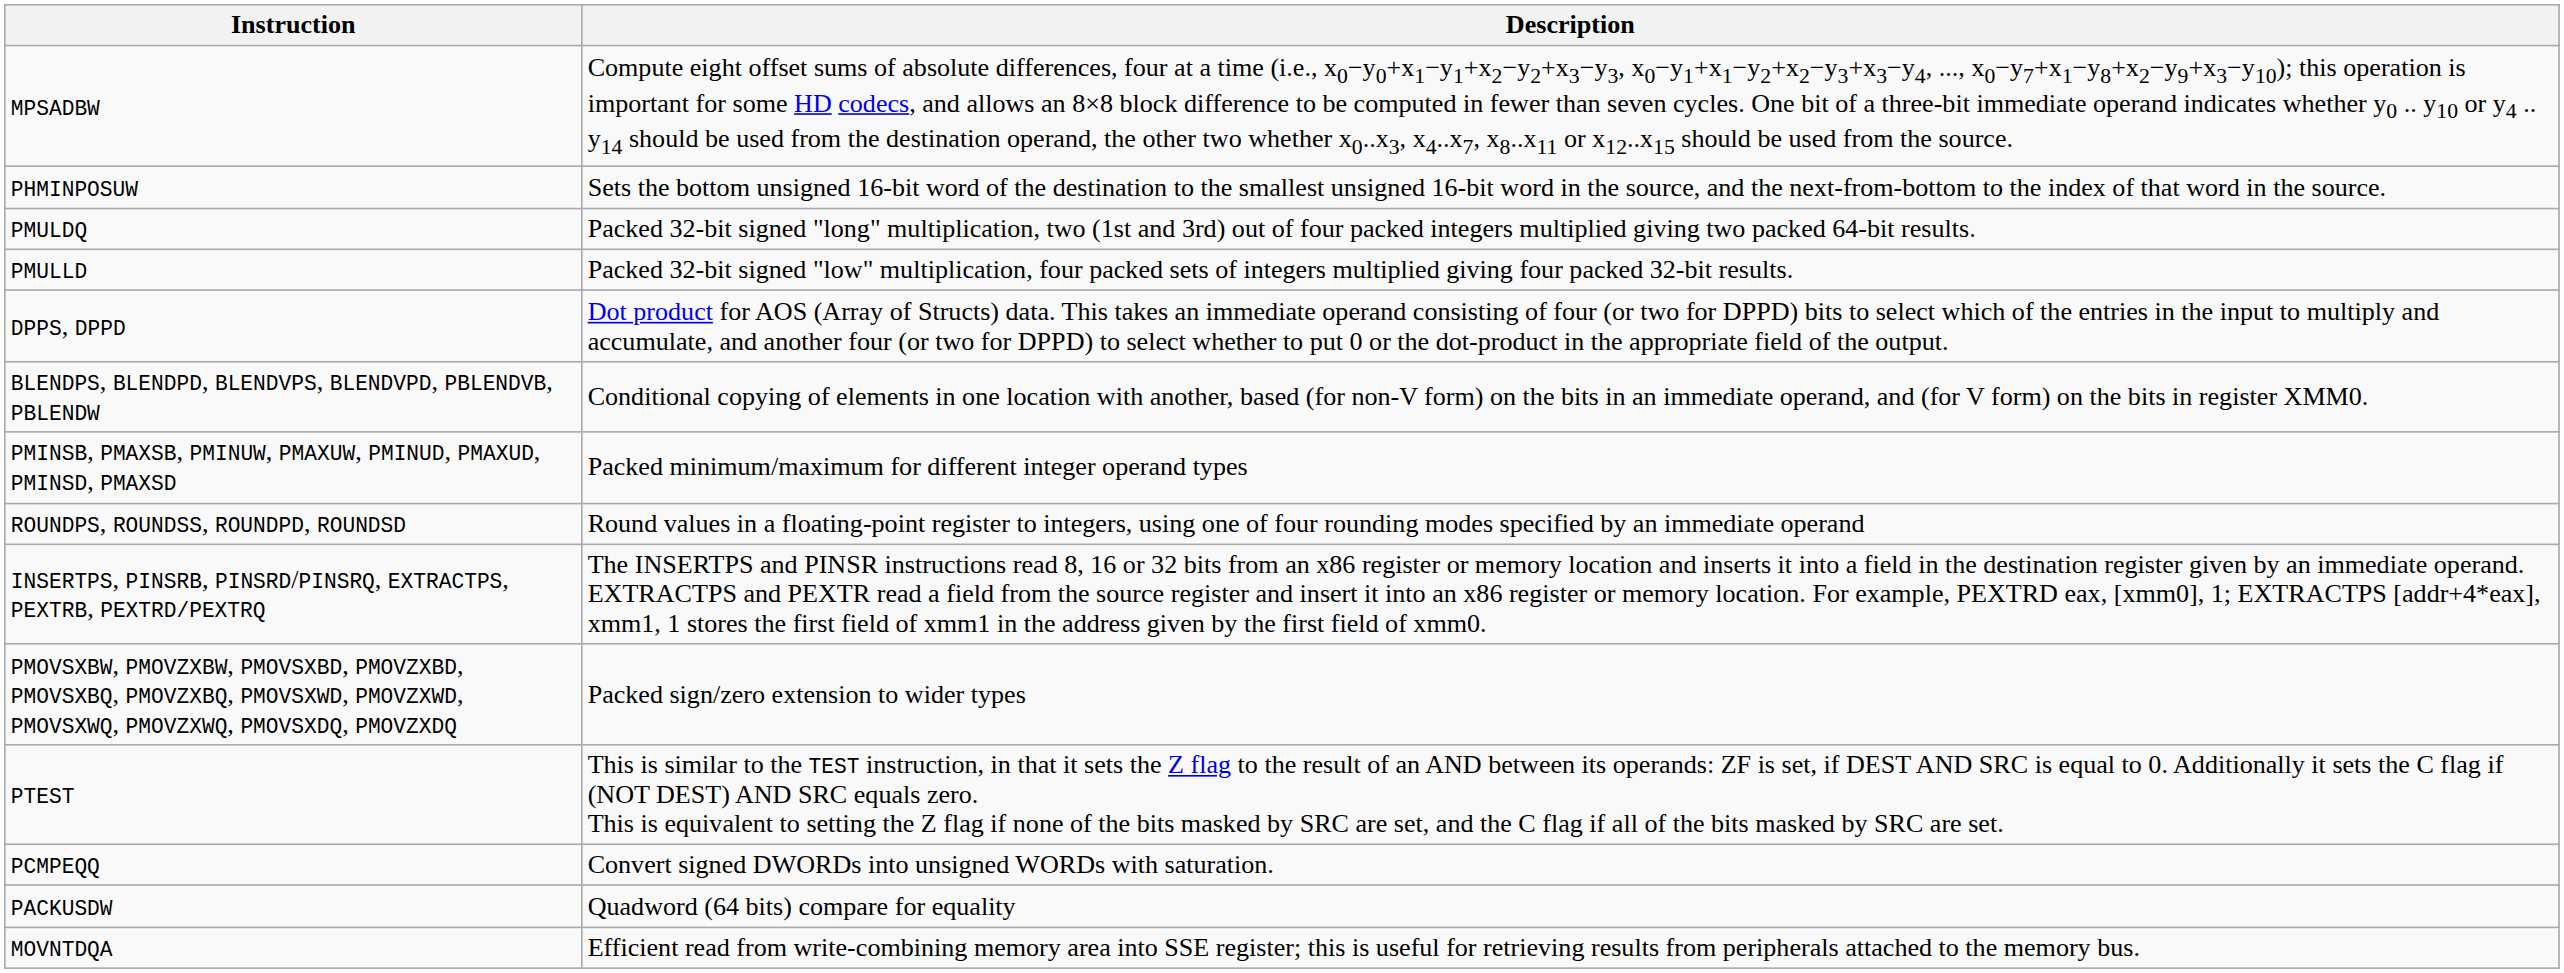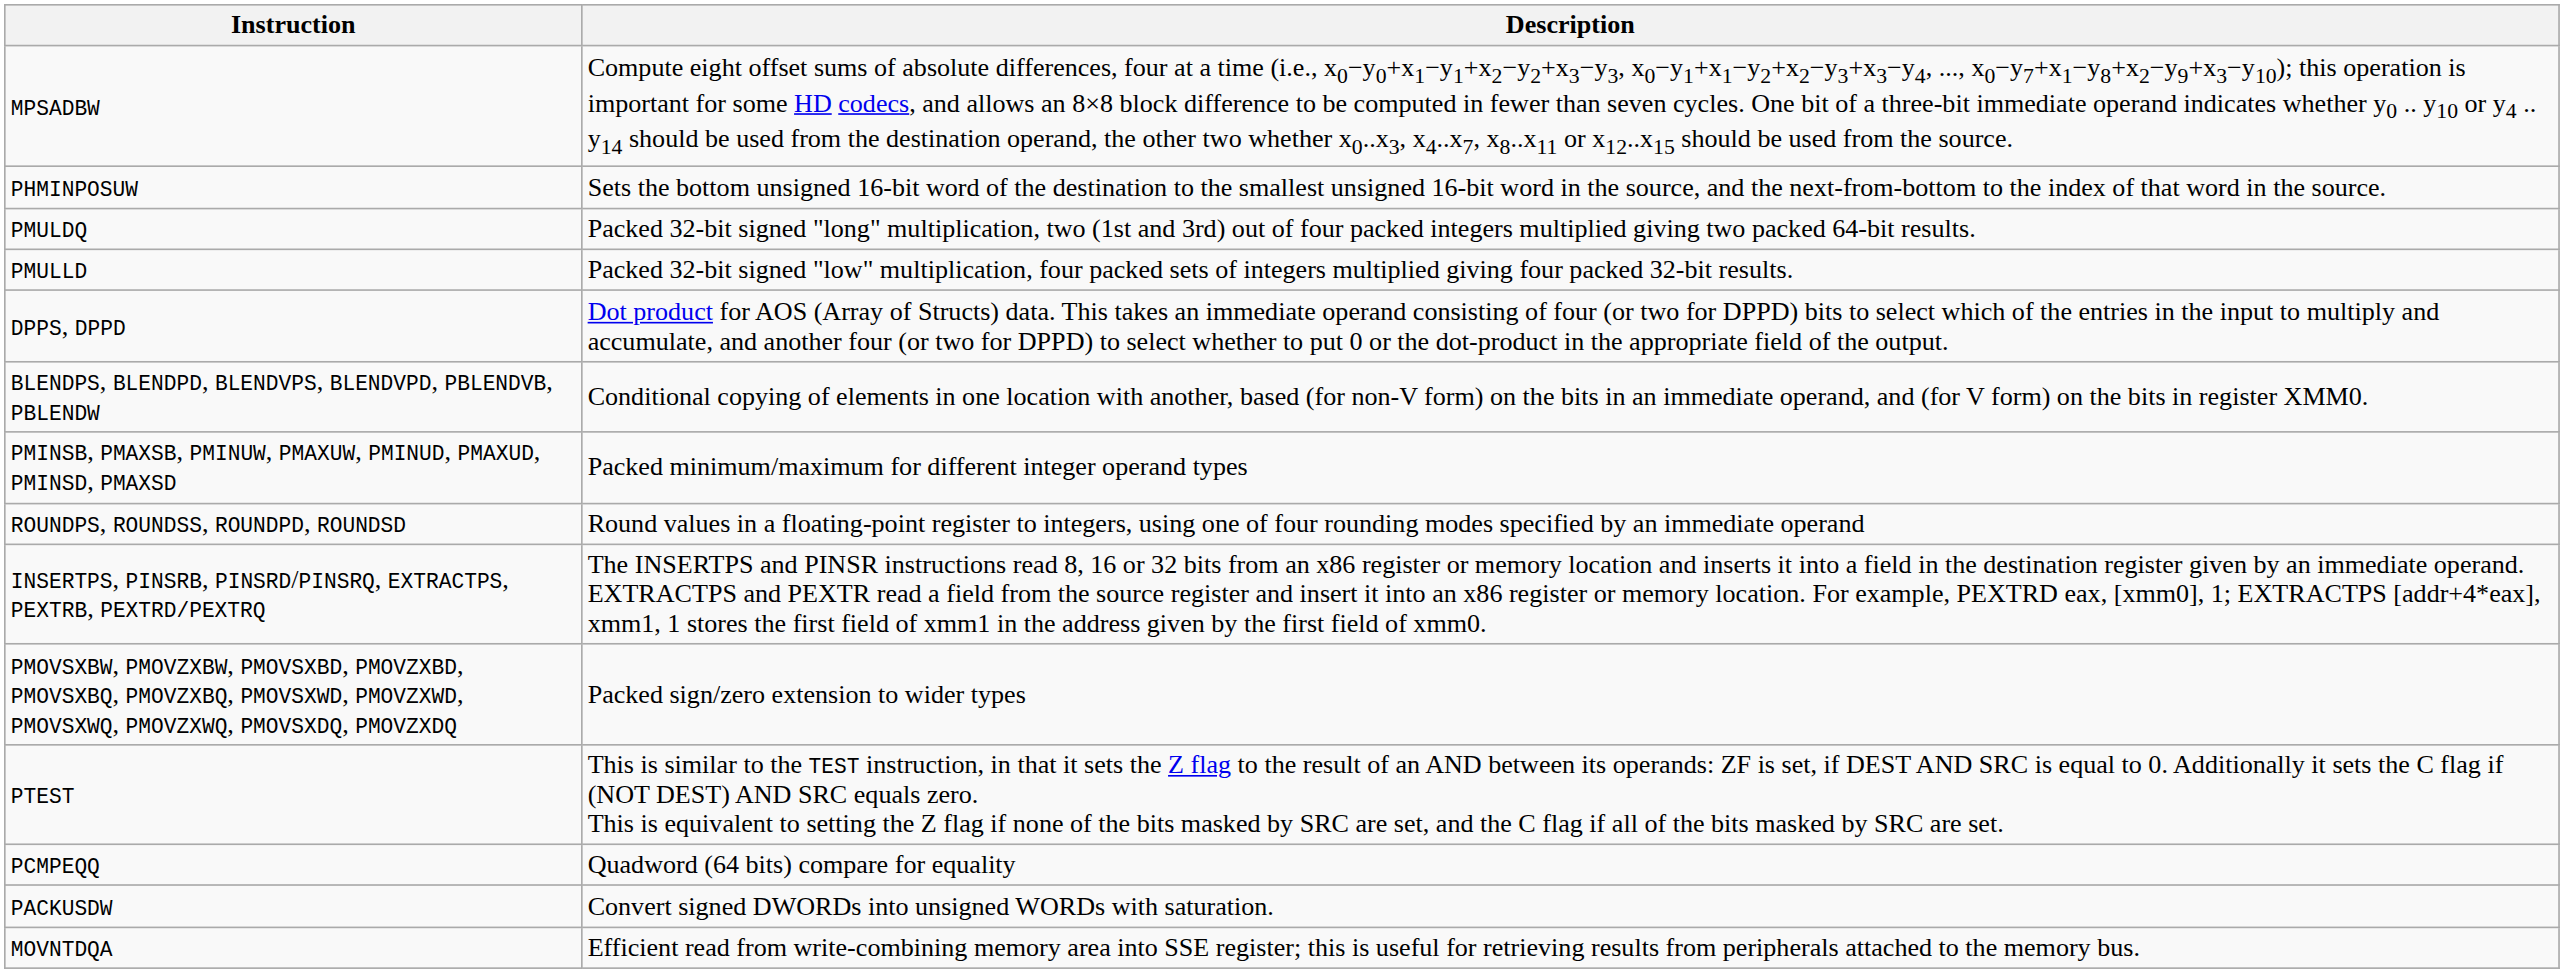 <table class="wikitable">
 <tr>
 <th scope="col">Instruction</th>
 <th scope="col">Description</th>
 </tr>
 <tr>
 <td><code>MPSADBW</code></td>
 <td>Compute eight offset sums of absolute differences, four at a time (i.e., x<sub>0</sub>−y<sub>0</sub>+x<sub>1</sub>−y<sub>1</sub>+x<sub>2</sub>−y<sub>2</sub>+x<sub>3</sub>−y<sub>3</sub>, x<sub>0</sub>−y<sub>1</sub>+x<sub>1</sub>−y<sub>2</sub>+x<sub>2</sub>−y<sub>3</sub>+x<sub>3</sub>−y<sub>4</sub>, ..., x<sub>0</sub>−y<sub>7</sub>+x<sub>1</sub>−y<sub>8</sub>+x<sub>2</sub>−y<sub>9</sub>+x<sub>3</sub>−y<sub>10</sub>); this operation is important for some <a href='#'>HD</a> <a href='#'>codecs</a>, and allows an 8×8 block difference to be computed in fewer than seven cycles. One bit of a three-bit immediate operand indicates whether y<sub>0</sub> .. y<sub>10</sub> or y<sub>4</sub> .. y<sub>14</sub> should be used from the destination operand, the other two whether x<sub>0</sub>..x<sub>3</sub>, x<sub>4</sub>..x<sub>7</sub>, x<sub>8</sub>..x<sub>11</sub> or x<sub>12</sub>..x<sub>15</sub> should be used from the source.</td>
 </tr>
 <tr>
 <td><code>PHMINPOSUW</code></td>
 <td>Sets the bottom unsigned 16-bit word of the destination to the smallest unsigned 16-bit word in the source, and the next-from-bottom to the index of that word in the source.</td>
 </tr>
 <tr>
 <td><code>PMULDQ</code></td>
 <td>Packed 32-bit signed "long" multiplication, two (1st and 3rd) out of four packed integers multiplied giving two packed 64-bit results.</td>
 </tr>
 <tr>
 <td><code>PMULLD</code></td>
 <td>Packed 32-bit signed "low" multiplication, four packed sets of integers multiplied giving four packed 32-bit results.</td>
 </tr>
 <tr>
 <td><code>DPPS</code>, <code>DPPD</code></td>
 <td><a href='#'>Dot product</a> for AOS (Array of Structs) data. This takes an immediate operand consisting of four (or two for DPPD) bits to select which of the entries in the input to multiply and accumulate, and another four (or two for DPPD) to select whether to put 0 or the dot-product in the appropriate field of the output.</td>
 </tr>
 <tr>
 <td><code>BLENDPS</code>, <code>BLENDPD</code>, <code>BLENDVPS</code>, <code>BLENDVPD</code>, <code>PBLENDVB</code>, <code>PBLENDW</code></td>
 <td>Conditional copying of elements in one location with another, based (for non-V form) on the bits in an immediate operand, and (for V form) on the bits in register XMM0.</td>
 </tr>
 <tr>
 <td><code>PMINSB</code>, <code>PMAXSB</code>, <code>PMINUW</code>, <code>PMAXUW</code>, <code>PMINUD</code>, <code>PMAXUD</code>, <code>PMINSD</code>, <code>PMAXSD</code></td>
 <td>Packed minimum/maximum for different integer operand types</td>
 </tr>
 <tr>
 <td><code>ROUNDPS</code>, <code>ROUNDSS</code>, <code>ROUNDPD</code>, <code>ROUNDSD</code></td>
 <td>Round values in a floating-point register to integers, using one of four rounding modes specified by an immediate operand</td>
 </tr>
 <tr>
 <td><code>INSERTPS</code>, <code>PINSRB</code>, <code>PINSRD</code>/<code>PINSRQ</code>, <code>EXTRACTPS</code>, <code>PEXTRB</code>, <code>PEXTRD/PEXTRQ</code></td>
 <td>The INSERTPS and PINSR instructions read 8, 16 or 32 bits from an x86 register or memory location and inserts it into a field in the destination register given by an immediate operand. EXTRACTPS and PEXTR read a field from the source register and insert it into an x86 register or memory location.  For example, PEXTRD eax, [xmm0], 1; EXTRACTPS [addr+4*eax], xmm1, 1  stores the first field of xmm1 in the address given by the first field of xmm0.</td>
 </tr>
 <tr>
 <td><code>PMOVSXBW</code>, <code>PMOVZXBW</code>, <code>PMOVSXBD</code>, <code>PMOVZXBD</code>, <code>PMOVSXBQ</code>, <code>PMOVZXBQ</code>, <code>PMOVSXWD</code>, <code>PMOVZXWD</code>, <code>PMOVSXWQ</code>, <code>PMOVZXWQ</code>, <code>PMOVSXDQ</code>, <code>PMOVZXDQ</code></td>
 <td>Packed sign/zero extension to wider types</td>
 </tr>
 <tr>
 <td><code>PTEST</code></td>
 <td>This is similar to the <code>TEST</code> instruction, in that it sets the <a href='#'>Z flag</a> to the result of an AND between its operands: ZF is set, if DEST AND SRC is equal to 0. Additionally it sets the C flag if (NOT DEST) AND SRC equals zero.<br>This is equivalent to setting the Z flag if none of the bits masked by SRC are set, and the C flag if all of the bits masked by SRC are set.</td>
 </tr>
 <tr>
 <td><code>PCMPEQQ</code></td>
-<td>Convert signed DWORDs into unsigned WORDs with saturation.</td>
+<td>Quadword (64 bits) compare for equality</td>
 </tr>
 <tr>
 <td><code>PACKUSDW</code></td>
-<td>Quadword (64 bits) compare for equality</td>
+<td>Convert signed DWORDs into unsigned WORDs with saturation.</td>
 </tr>
 <tr>
 <td><code>MOVNTDQA</code></td>
 <td>Efficient read from write-combining memory area into SSE register; this is useful for retrieving results from peripherals attached to the memory bus.</td>
 </tr>
 </table>
